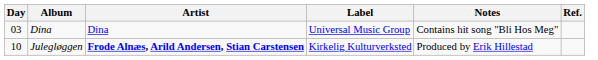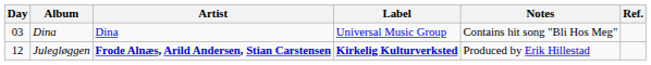 <table class="wikitable">
 <tr>
 <th>Day</th>
 <th>Album</th>
 <th>Artist</th>
 <th>Label</th>
 <th>Notes</th>
 <th>Ref.</th>
 </tr>
 <tr>
 <td rowspan="1" style="text-align:center;">03</td>
 <td><em>Dina</em></td>
 <td><a href='#'>Dina</a></td>
 <td><a href='#'>Universal Music Group</a></td>
 <td>Contains hit song "Bli Hos Meg"</td>
 <td style="text-align:center;"></td>
 </tr>
 <tr>
-<td rowspan="1" style="text-align:center;">10</td>
+<td rowspan="1" style="text-align:center;">12</td>
 <td><em>Julegløggen</em></td>
 <td><strong><a href='#'>Frode Alnæs</a>, <a href='#'>Arild Andersen</a>, <a href='#'>Stian Carstensen</a></strong></td>
-<td><a href='#'>Kirkelig Kulturverksted</a></td>
+<td><strong><a href='#'>Kirkelig Kulturverksted</a></strong></td>
 <td>Produced by <a href='#'>Erik Hillestad</a></td>
 <td style="text-align:center;"></td>
 </tr>
 </table>
